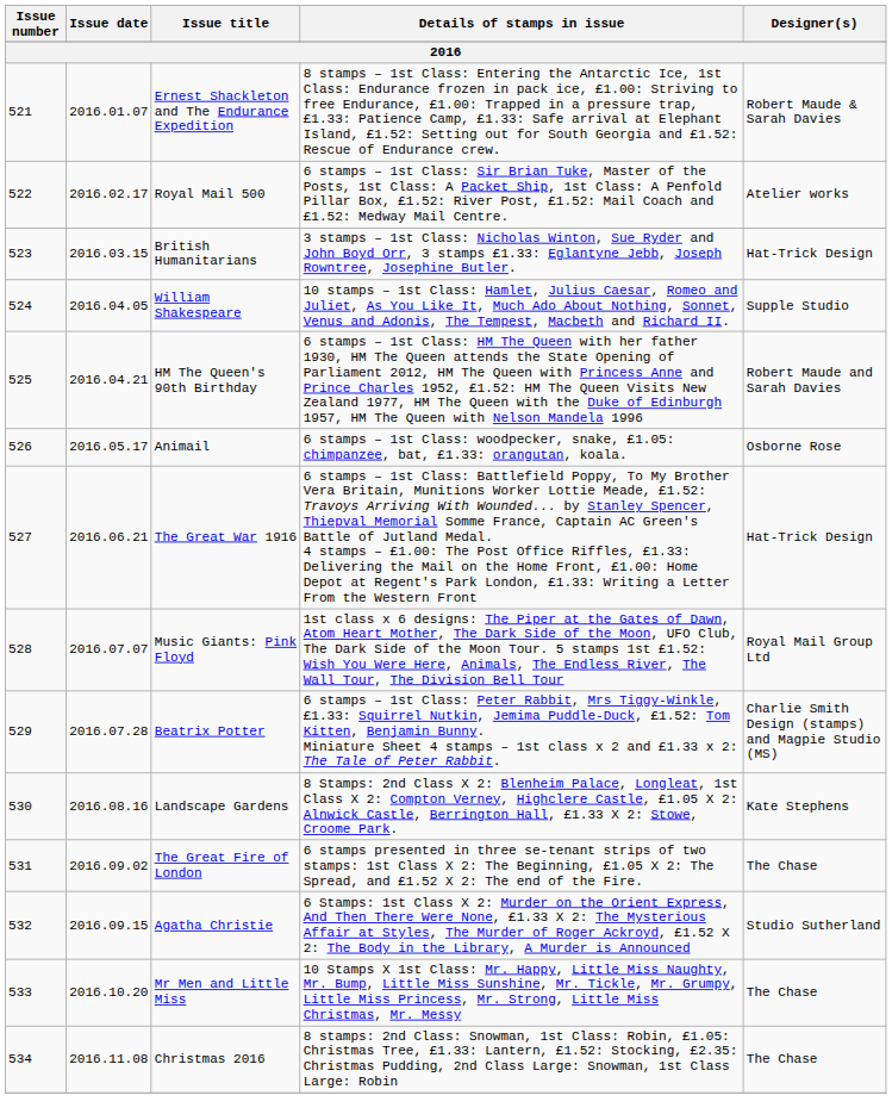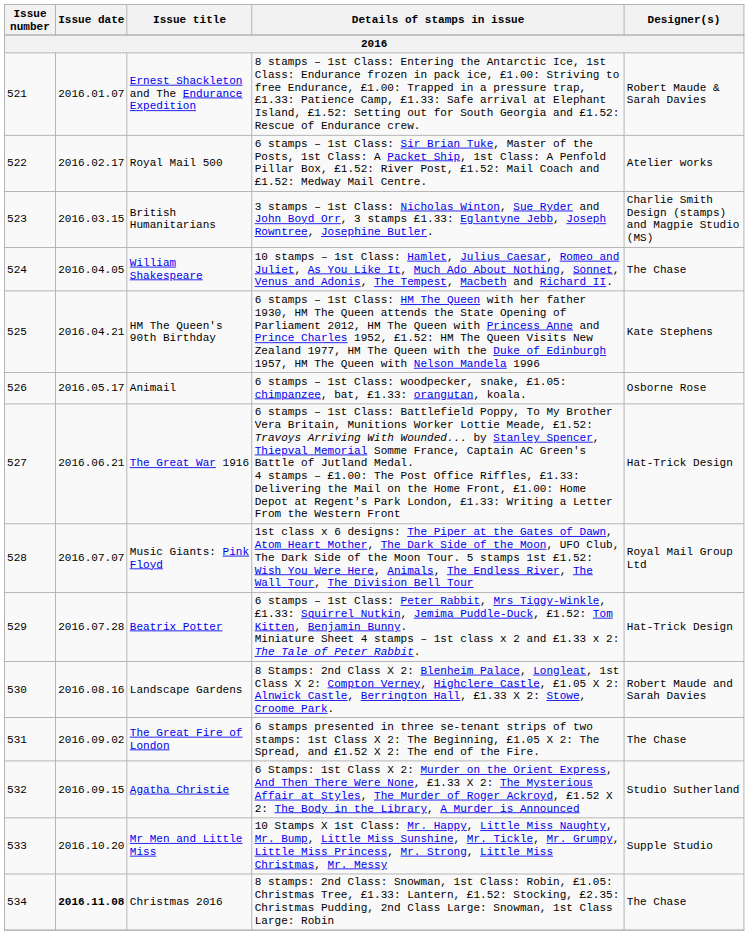 <table class="wikitable">
 <tr>
 <th>Issue number</th>
 <th>Issue date</th>
 <th>Issue title</th>
 <th>Details of stamps in issue</th>
 <th>Designer(s)</th>
 </tr>
 <tr>
 </tr>
 <tr>
 </tr>
 <tr>
 <th colspan=5>2016</th>
 </tr>
 <tr>
 <td>521</td>
 <td>2016.01.07</td>
 <td><a href='#'>Ernest Shackleton</a> and The <a href='#'>Endurance Expedition</a></td>
 <td>8 stamps – 1st Class: Entering the Antarctic Ice, 1st Class: Endurance frozen in pack ice, £1.00: Striving to free Endurance, £1.00: Trapped in a pressure trap, £1.33: Patience Camp, £1.33: Safe arrival at Elephant Island, £1.52: Setting out for South Georgia and £1.52: Rescue of Endurance crew.</td>
 <td>Robert Maude & Sarah Davies</td>
 </tr>
 <tr>
 <td>522</td>
 <td>2016.02.17</td>
 <td>Royal Mail 500</td>
 <td>6 stamps – 1st Class: <a href='#'>Sir Brian Tuke</a>, Master of the Posts, 1st Class: A <a href='#'>Packet Ship</a>, 1st Class: A Penfold Pillar Box, £1.52: River Post, £1.52: Mail Coach and £1.52: Medway Mail Centre.</td>
 <td>Atelier works</td>
 </tr>
 <tr>
 <td>523</td>
 <td>2016.03.15</td>
 <td>British Humanitarians</td>
 <td>3 stamps – 1st Class: <a href='#'>Nicholas Winton</a>, <a href='#'>Sue Ryder</a> and <a href='#'>John Boyd Orr</a>, 3 stamps £1.33: <a href='#'>Eglantyne Jebb</a>, <a href='#'>Joseph Rowntree</a>, <a href='#'>Josephine Butler</a>.</td>
-<td>Hat-Trick Design</td>
+<td>Charlie Smith Design (stamps) and Magpie Studio (MS)</td>
 </tr>
 <tr>
 <td>524</td>
 <td>2016.04.05</td>
 <td><a href='#'>William Shakespeare</a></td>
 <td>10 stamps – 1st Class: <a href='#'>Hamlet</a>, <a href='#'>Julius Caesar</a>, <a href='#'>Romeo and Juliet</a>, <a href='#'>As You Like It</a>, <a href='#'>Much Ado About Nothing</a>, <a href='#'>Sonnet</a>, <a href='#'>Venus and Adonis</a>, <a href='#'>The Tempest</a>, <a href='#'>Macbeth</a> and <a href='#'>Richard II</a>.</td>
-<td>Supple Studio</td>
+<td>The Chase</td>
 </tr>
 <tr>
 <td>525</td>
 <td>2016.04.21</td>
 <td>HM The Queen's 90th Birthday</td>
 <td>6 stamps – 1st Class: <a href='#'>HM The Queen</a> with her father 1930, HM The Queen attends the State Opening of Parliament 2012, HM The Queen with <a href='#'>Princess Anne</a> and <a href='#'>Prince Charles</a> 1952, £1.52: HM The Queen Visits New Zealand 1977, HM The Queen with the <a href='#'>Duke of Edinburgh</a> 1957, HM The Queen with <a href='#'>Nelson Mandela</a> 1996</td>
-<td>Robert Maude and Sarah Davies</td>
+<td>Kate Stephens</td>
 </tr>
 <tr>
 <td>526</td>
 <td>2016.05.17</td>
 <td>Animail</td>
 <td>6 stamps – 1st Class: woodpecker, snake, £1.05: <a href='#'>chimpanzee</a>, bat, £1.33: <a href='#'>orangutan</a>, koala.</td>
 <td>Osborne Rose</td>
 </tr>
 <tr>
 <td>527</td>
 <td>2016.06.21</td>
 <td><a href='#'>The Great War</a> 1916</td>
 <td>6 stamps – 1st Class: Battlefield Poppy, To My Brother Vera Britain, Munitions Worker Lottie Meade, £1.52: <em>Travoys Arriving With Wounded...</em> by <a href='#'>Stanley Spencer</a>, <a href='#'>Thiepval Memorial</a> Somme France, Captain AC Green's Battle of Jutland Medal.<br>4 stamps – £1.00: The Post Office Riffles, £1.33: Delivering the Mail on the Home Front, £1.00: Home Depot at Regent's Park London, £1.33: Writing a Letter From the Western Front</td>
 <td>Hat-Trick Design</td>
 </tr>
 <tr>
 <td>528</td>
 <td>2016.07.07</td>
 <td>Music Giants: <a href='#'>Pink Floyd</a></td>
 <td>1st class x 6 designs: <a href='#'>The Piper at the Gates of Dawn</a>, <a href='#'>Atom Heart Mother</a>, <a href='#'>The Dark Side of the Moon</a>, UFO Club, The Dark Side of the Moon Tour. 5 stamps 1st £1.52: <a href='#'>Wish You Were Here</a>, <a href='#'>Animals</a>, <a href='#'>The Endless River</a>, <a href='#'>The Wall Tour</a>, <a href='#'>The Division Bell Tour</a></td>
 <td>Royal Mail Group Ltd</td>
 </tr>
 <tr>
 <td>529</td>
 <td>2016.07.28</td>
 <td><a href='#'>Beatrix Potter</a></td>
 <td>6 stamps – 1st Class: <a href='#'>Peter Rabbit</a>, <a href='#'>Mrs Tiggy-Winkle</a>, £1.33: <a href='#'>Squirrel Nutkin</a>, <a href='#'>Jemima Puddle-Duck</a>, £1.52: <a href='#'>Tom Kitten</a>, <a href='#'>Benjamin Bunny</a>.<br>Miniature Sheet 4 stamps – 1st class x 2 and £1.33 x 2: <em><a href='#'>The Tale of Peter Rabbit</a></em>.</td>
-<td>Charlie Smith Design (stamps) and Magpie Studio (MS)</td>
+<td>Hat-Trick Design</td>
 </tr>
 <tr>
 <td>530</td>
 <td>2016.08.16</td>
 <td>Landscape Gardens</td>
 <td>8 Stamps: 2nd Class X 2: <a href='#'>Blenheim Palace</a>, <a href='#'>Longleat</a>, 1st Class X 2: <a href='#'>Compton Verney</a>, <a href='#'>Highclere Castle</a>, £1.05 X 2: <a href='#'>Alnwick Castle</a>, <a href='#'>Berrington Hall</a>, £1.33 X 2: <a href='#'>Stowe</a>, <a href='#'>Croome Park</a>.</td>
-<td>Kate Stephens</td>
+<td>Robert Maude and Sarah Davies</td>
 </tr>
 <tr>
 <td>531</td>
 <td>2016.09.02</td>
 <td><a href='#'>The Great Fire of London</a></td>
 <td>6 stamps presented in three se-tenant strips of two stamps: 1st Class X 2: The Beginning, £1.05 X 2: The Spread, and £1.52 X 2: The end of the Fire.</td>
 <td>The Chase</td>
 </tr>
 <tr>
 <td>532</td>
 <td>2016.09.15</td>
 <td><a href='#'>Agatha Christie</a></td>
 <td>6 Stamps: 1st Class X 2: <a href='#'>Murder on the Orient Express</a>, <a href='#'>And Then There Were None</a>, £1.33 X 2: <a href='#'>The Mysterious Affair at Styles</a>, <a href='#'>The Murder of Roger Ackroyd</a>, £1.52 X 2: <a href='#'>The Body in the Library</a>, <a href='#'>A Murder is Announced</a></td>
 <td>Studio Sutherland</td>
 </tr>
 <tr>
 <td>533</td>
 <td>2016.10.20</td>
 <td><a href='#'>Mr Men and Little Miss</a></td>
 <td>10 Stamps X 1st Class: <a href='#'>Mr. Happy</a>, <a href='#'>Little Miss Naughty</a>, <a href='#'>Mr. Bump</a>, <a href='#'>Little Miss Sunshine</a>, <a href='#'>Mr. Tickle</a>, <a href='#'>Mr. Grumpy</a>, <a href='#'>Little Miss Princess</a>, <a href='#'>Mr. Strong</a>, <a href='#'>Little Miss Christmas</a>, <a href='#'>Mr. Messy</a></td>
-<td>The Chase</td>
+<td>Supple Studio</td>
 </tr>
 <tr>
 <td>534</td>
-<td>2016.11.08</td>
+<td><strong>2016.11.08</strong></td>
 <td>Christmas 2016</td>
 <td>8 stamps: 2nd Class: Snowman, 1st Class: Robin, £1.05: Christmas Tree, £1.33: Lantern, £1.52: Stocking, £2.35: Christmas Pudding, 2nd Class Large: Snowman, 1st Class Large: Robin</td>
 <td>The Chase</td>
 </tr>
 <tr>
 </tr>
 </table>
